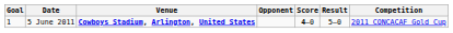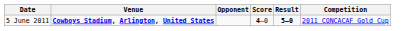 <table class="wikitable" style=font-size:80%>
 <tr>
-<th>Goal</th>
 <th>Date</th>
 <th>Venue</th>
 <th>Opponent</th>
 <th>Score</th>
 <th>Result</th>
 <th>Competition</th>
 </tr>
 <tr>
-<td>1</td>
 <td>5 June 2011</td>
 <td><strong><a href='#'>Cowboys Stadium</a>, <a href='#'>Arlington</a>, <a href='#'>United States</a></strong></td>
 <td></td>
 <td align=center><strong>4</strong>–0</td>
-<td align=center>5–0</td>
+<td align=center><strong>5–0</strong></td>
 <td><a href='#'>2011 CONCACAF Gold Cup</a></td>
 </tr>
 </table>
